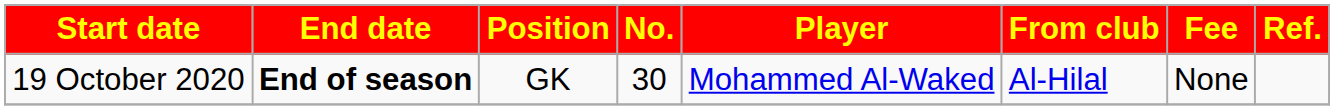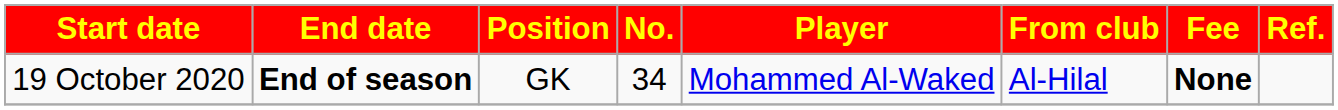 <table class="wikitable sortable">
 <tr>
 <th style="background:red; color:yellow;"><strong>Start date</strong></th>
 <th style="background:red; color:yellow;"><strong>End date</strong></th>
 <th style="background:red; color:yellow;"><strong>Position</strong></th>
 <th style="background:red; color:yellow;"><strong>No.</strong></th>
 <th style="background:red; color:yellow;"><strong>Player</strong></th>
 <th style="background:red; color:yellow;"><strong>From club</strong></th>
 <th style="background:red; color:yellow;"><strong>Fee</strong></th>
 <th style="background:red; color:yellow;"><strong>Ref.</strong></th>
 </tr>
 <tr>
 <td>19 October 2020</td>
 <td><strong>End of season</strong></td>
 <td style="text-align:center;">GK</td>
-<td style="text-align:center;">30</td>
+<td style="text-align:center;">34</td>
 <td style="text-align:left;"> <a href='#'>Mohammed Al-Waked</a></td>
 <td style="text-align:left;"> <a href='#'>Al-Hilal</a></td>
-<td>None</td>
+<td><strong>None</strong></td>
 <td></td>
 </tr>
 <tr>
 </tr>
 </table>
